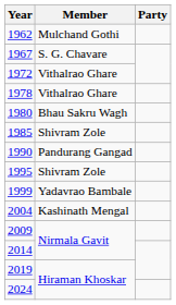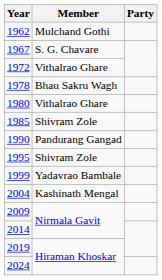 <table class="wikitable">
 <tr>
 <th>Year</th>
 <th>Member</th>
 <th colspan="2">Party</th>
 </tr>
 <tr>
 <td><a href='#'>1962</a></td>
 <td>Mulchand Gothi</td>
 <td></td>
 </tr>
 <tr>
 <td><a href='#'>1967</a></td>
 <td>S. G. Chavare</td>
 </tr>
 <tr>
 <td><a href='#'>1972</a></td>
 <td>Vithalrao Ghare</td>
 </tr>
 <tr>
 <td><a href='#'>1978</a></td>
-<td>Vithalrao Ghare</td>
+<td>Bhau Sakru Wagh</td>
 <td></td>
 </tr>
 <tr>
 <td><a href='#'>1980</a></td>
-<td>Bhau Sakru Wagh</td>
+<td>Vithalrao Ghare</td>
 </tr>
 <tr>
 <td><a href='#'>1985</a></td>
 <td>Shivram Zole</td>
 <td></td>
 </tr>
 <tr>
 <td><a href='#'>1990</a></td>
 <td>Pandurang Gangad</td>
 <td></td>
 </tr>
 <tr>
 <td><a href='#'>1995</a></td>
 <td>Shivram Zole</td>
 <td></td>
 </tr>
 <tr>
 <td><a href='#'>1999</a></td>
 <td>Yadavrao Bambale</td>
 <td></td>
 </tr>
 <tr>
 <td><a href='#'>2004</a></td>
 <td>Kashinath Mengal</td>
 </tr>
 <tr>
 <td><a href='#'>2009</a></td>
 <td rowspan="2"><a href='#'>Nirmala Gavit</a></td>
 <td></td>
 </tr>
 <tr>
 <td><a href='#'>2014</a></td>
 </tr>
 <tr>
 <td><a href='#'>2019</a></td>
 <td rowspan="2"><a href='#'>Hiraman Khoskar</a></td>
 </tr>
 <tr>
 <td><a href='#'>2024</a></td>
 <td></td>
 </tr>
 </table>
